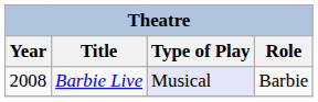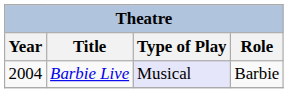 <table class="wikitable" style="font-size: 90%;">
 <tr>
 <th colspan="4" style="background: LightSteelBlue;">Theatre</th>
 </tr>
 <tr>
 <th>Year</th>
 <th>Title</th>
 <th>Type of Play</th>
 <th>Role</th>
 </tr>
 <tr>
-<td>2008</td>
+<td>2004</td>
 <td><em><a href='#'>Barbie Live</a></em></td>
 <td style="background: lavender;">Musical</td>
 <td>Barbie</td>
 </tr>
 <tr>
 </tr>
 </table>
